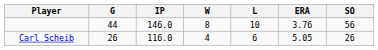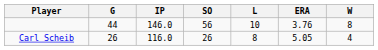 <table class="wikitable sortable">
 <tr>
 <th bgcolor="#DDDDFF" width="16%">Player</th>
 <th bgcolor="#DDDDFF" width="9%">G</th>
 <th bgcolor="#DDDDFF" width="9%">IP</th>
-<th bgcolor="#DDDDFF" width="9%">W</th>
+<th bgcolor="#DDDDFF" width="9%">SO</th>
 <th bgcolor="#DDDDFF" width="9%">L</th>
 <th bgcolor="#DDDDFF" width="9%">ERA</th>
-<th bgcolor="#DDDDFF" width="9%">SO</th>
+<th bgcolor="#DDDDFF" width="9%">W</th>
 </tr>
 <tr align="center">
 <td></td>
 <td>44</td>
 <td>146.0</td>
-<td>8</td>
+<td>56</td>
 <td>10</td>
 <td>3.76</td>
-<td>56</td>
+<td>8</td>
 </tr>
 <tr align="center">
 <td><a href='#'>Carl Scheib</a></td>
 <td>26</td>
 <td>116.0</td>
+<td>26</td>
+<td>8</td>
+<td>5.05</td>
 <td>4</td>
-<td>6</td>
-<td>5.05</td>
-<td>26</td>
 </tr>
 </table>
